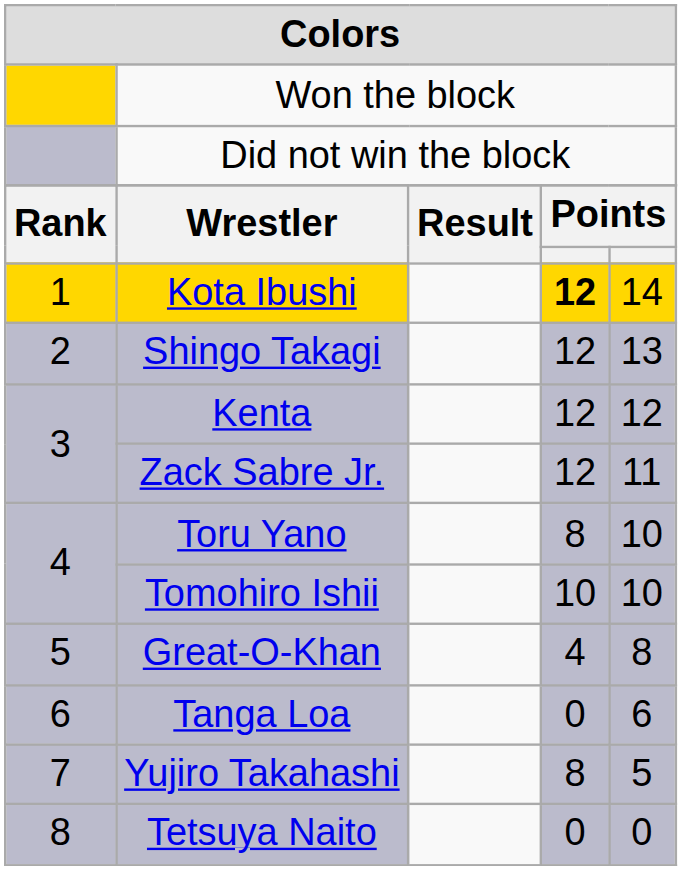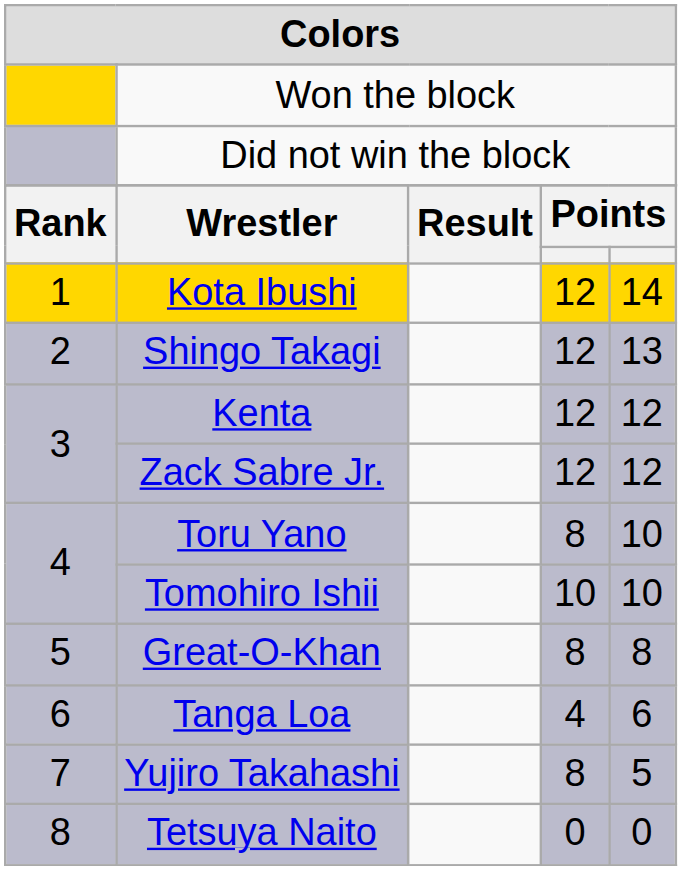 <table class="wikitable mw-collapsible mw-collapsed" plainrowheaders sortable" style="text-align: center">
 <tr>
 <th style="background: #DDDDDD;" colspan="5">Colors</th>
 </tr>
 <tr>
 <td style="background: gold"><br></td>
 <td colspan="4">Won the block</td>
 </tr>
 <tr>
 <td style="background: #BBBBCC;"><br></td>
 <td colspan="4">Did not win the block</td>
 </tr>
 <tr>
 </tr>
 <tr>
 <th scope="col" rowspan="2">Rank</th>
 <th scope="col" rowspan="2">Wrestler</th>
 <th scope="col" rowspan="2">Result</th>
 <th scope="col" colspan="2">Points</th>
 </tr>
 <tr>
 <th></th>
 <th></th>
 </tr>
 <tr>
 <td style="background: gold">1</td>
 <td style="background: gold"><a href='#'>Kota Ibushi</a></td>
 <td></td>
-<td style="background: gold"><strong>12</strong></td>
+<td style="background: gold">12</td>
 <td style="background: gold">14</td>
 </tr>
 <tr>
 <td rowspan="1"  style="background: #BBBBCC;">2</td>
 <td style="background: #BBBBCC;"><a href='#'>Shingo Takagi</a></td>
 <td></td>
 <td style="background: #BBBBCC;">12</td>
 <td style="background: #BBBBCC;">13</td>
 </tr>
 <tr>
 <td rowspan="2" style="background: #BBBBCC;">3</td>
 <td style="background: #BBBBCC;"><a href='#'>Kenta</a></td>
 <td></td>
 <td style="background: #BBBBCC;">12</td>
 <td style="background: #BBBBCC;">12</td>
 </tr>
 <tr>
 <td style="background: #BBBBCC;"><a href='#'>Zack Sabre Jr.</a></td>
 <td></td>
 <td style="background: #BBBBCC;">12</td>
-<td style="background: #BBBBCC;">11</td>
+<td style="background: #BBBBCC;">12</td>
 </tr>
 <tr>
 <td rowspan="2" style="background: #BBBBCC;">4</td>
 <td style="background: #BBBBCC;"><a href='#'>Toru Yano </a></td>
 <td></td>
 <td style="background: #BBBBCC;">8</td>
 <td style="background: #BBBBCC;">10</td>
 </tr>
 <tr>
 <td style="background: #BBBBCC;"><a href='#'>Tomohiro Ishii</a></td>
 <td></td>
 <td style="background: #BBBBCC;">10</td>
 <td style="background: #BBBBCC;">10</td>
 </tr>
 <tr>
 <td rowspan="1"  style="background: #BBBBCC;">5</td>
 <td style="background: #BBBBCC;"><a href='#'>Great-O-Khan</a></td>
 <td></td>
-<td style="background: #BBBBCC;">4</td>
+<td style="background: #BBBBCC;">8</td>
 <td style="background: #BBBBCC;">8</td>
 </tr>
 <tr>
 <td rowspan="1"  style="background: #BBBBCC;">6</td>
 <td style="background: #BBBBCC;"><a href='#'>Tanga Loa</a></td>
 <td></td>
-<td style="background: #BBBBCC;">0</td>
+<td style="background: #BBBBCC;">4</td>
 <td style="background: #BBBBCC;">6</td>
 </tr>
 <tr>
 <td rowspan="1"  style="background: #BBBBCC;">7</td>
 <td style="background: #BBBBCC;"><a href='#'>Yujiro Takahashi</a></td>
 <td></td>
 <td style="background: #BBBBCC;">8</td>
 <td style="background: #BBBBCC;">5</td>
 </tr>
 <tr>
 <td style="background: #BBBBCC;">8</td>
 <td style="background: #BBBBCC;"><a href='#'>Tetsuya Naito</a></td>
 <td></td>
 <td style="background: #BBBBCC;">0</td>
 <td style="background: #BBBBCC;">0</td>
 </tr>
 <tr>
 </tr>
 </table>
